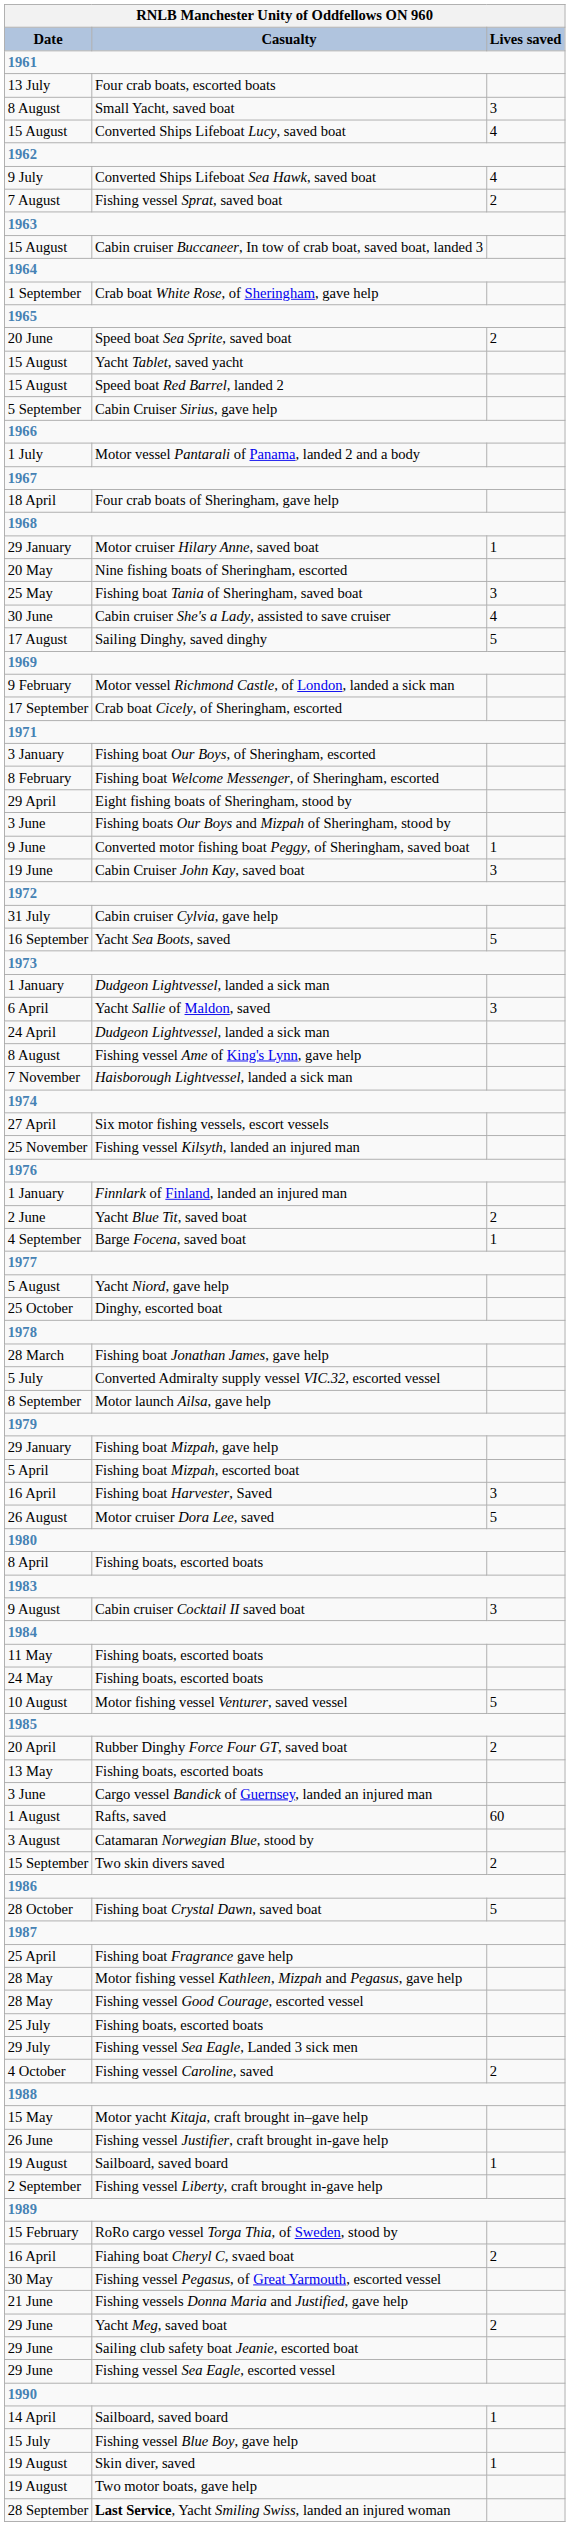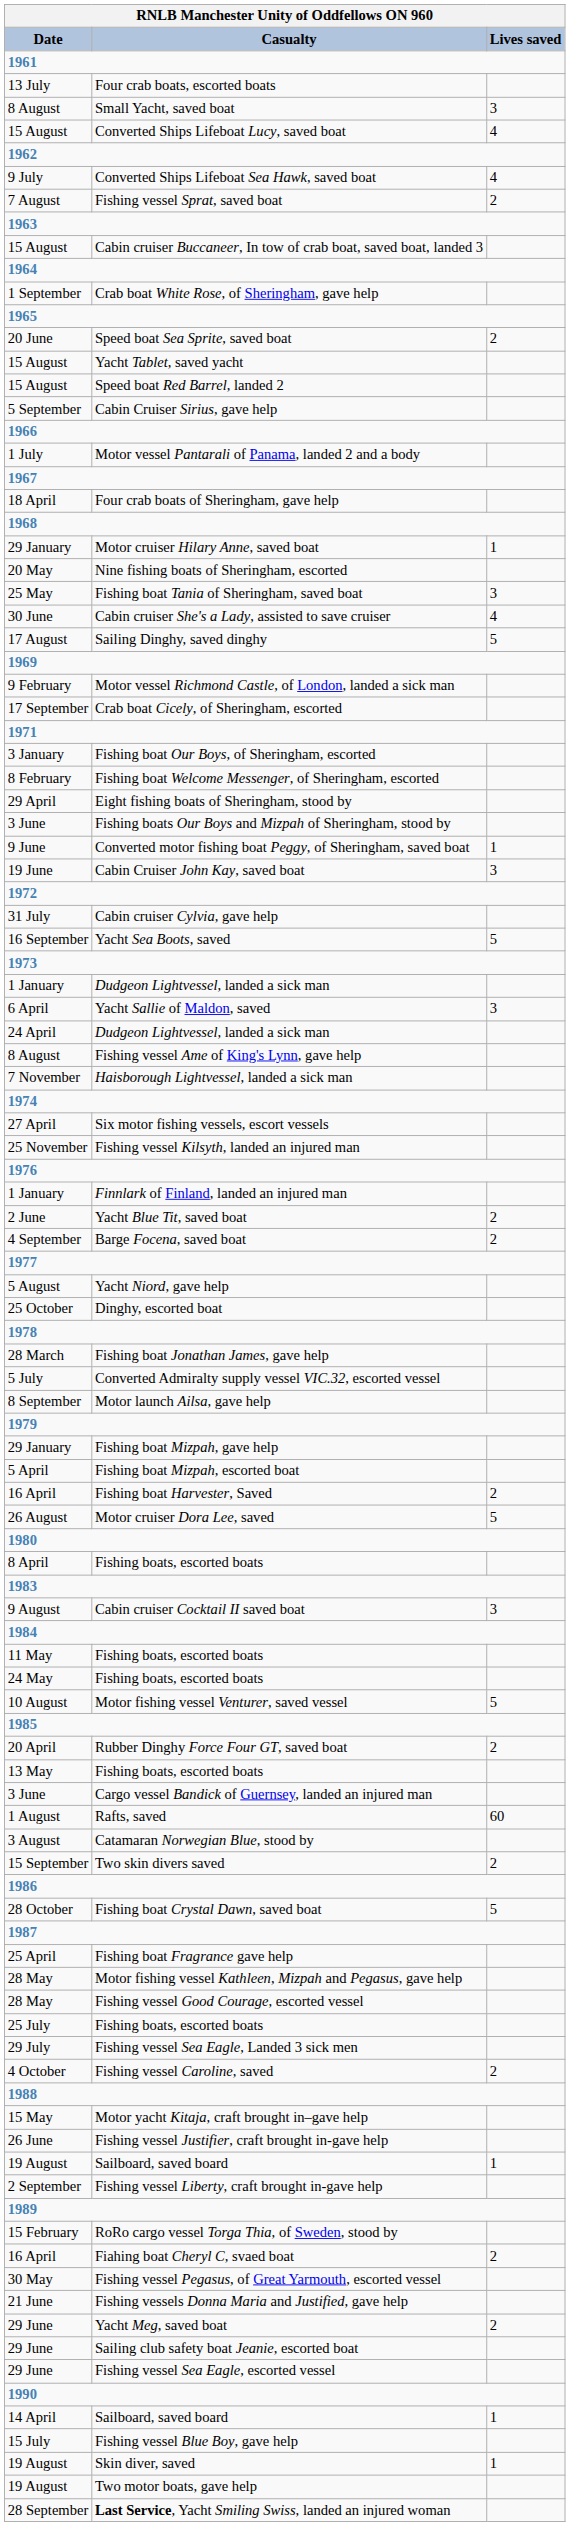 <table class="wikitable">
 <tr>
 <th colspan="3">RNLB Manchester Unity of Oddfellows ON 960<br></th>
 </tr>
 <tr>
 <th style="text-align: center; background: LightSteelBlue">Date</th>
 <th style="text-align: center; background: LightSteelBlue">Casualty</th>
 <th style="text-align: center; background: LightSteelBlue">Lives saved</th>
 </tr>
 <tr>
 <td colspan="3" style="color:steelblue"><strong>1961</strong></td>
 </tr>
 <tr>
 <td>13 July</td>
 <td>Four crab boats, escorted boats</td>
 <td></td>
 </tr>
 <tr>
 <td>8 August</td>
 <td>Small Yacht, saved boat</td>
 <td>3</td>
 </tr>
 <tr>
 <td>15 August</td>
 <td>Converted Ships Lifeboat <em>Lucy</em>, saved boat</td>
 <td>4</td>
 </tr>
 <tr>
 <td colspan="3" style="color:steelblue"><strong>1962</strong></td>
 </tr>
 <tr>
 <td>9 July</td>
 <td>Converted Ships Lifeboat <em>Sea Hawk</em>, saved boat</td>
 <td>4</td>
 </tr>
 <tr>
 <td>7 August</td>
 <td>Fishing vessel <em>Sprat</em>, saved boat</td>
 <td>2</td>
 </tr>
 <tr>
 <td colspan="3" style="color:steelblue"><strong>1963</strong></td>
 </tr>
 <tr>
 <td>15 August</td>
 <td>Cabin cruiser <em>Buccaneer</em>, In tow of crab boat, saved boat, landed 3</td>
 <td></td>
 </tr>
 <tr>
 <td colspan="3" style="color:steelblue"><strong>1964</strong></td>
 </tr>
 <tr>
 <td>1 September</td>
 <td>Crab boat <em>White Rose</em>, of <a href='#'>Sheringham</a>, gave help</td>
 <td></td>
 </tr>
 <tr>
 <td colspan="3" style="color:steelblue"><strong>1965</strong></td>
 </tr>
 <tr>
 <td>20 June</td>
 <td>Speed boat <em>Sea Sprite</em>, saved boat</td>
 <td>2</td>
 </tr>
 <tr>
 <td>15 August</td>
 <td>Yacht <em>Tablet</em>, saved yacht</td>
 <td></td>
 </tr>
 <tr>
 <td>15 August</td>
 <td>Speed boat <em>Red Barrel</em>, landed 2</td>
 <td></td>
 </tr>
 <tr>
 <td>5 September</td>
 <td>Cabin Cruiser <em>Sirius</em>, gave help</td>
 <td></td>
 </tr>
 <tr>
 <td colspan="3" style="color:steelblue"><strong>1966</strong></td>
 </tr>
 <tr>
 <td>1 July</td>
 <td>Motor vessel <em>Pantarali</em> of <a href='#'>Panama</a>, landed 2 and a body</td>
 <td></td>
 </tr>
 <tr>
 <td colspan="3" style="color:steelblue"><strong>1967</strong></td>
 </tr>
 <tr>
 <td>18 April</td>
 <td>Four crab boats of Sheringham, gave help</td>
 <td></td>
 </tr>
 <tr>
 <td colspan="3" style="color:steelblue"><strong>1968</strong></td>
 </tr>
 <tr>
 <td>29 January</td>
 <td>Motor cruiser <em>Hilary Anne</em>, saved boat</td>
 <td>1</td>
 </tr>
 <tr>
 <td>20 May</td>
 <td>Nine fishing boats of Sheringham, escorted</td>
 <td></td>
 </tr>
 <tr>
 <td>25 May</td>
 <td>Fishing boat <em>Tania</em> of Sheringham, saved boat</td>
 <td>3</td>
 </tr>
 <tr>
 <td>30 June</td>
 <td>Cabin cruiser <em>She's a Lady</em>, assisted to save cruiser</td>
 <td>4</td>
 </tr>
 <tr>
 <td>17 August</td>
 <td>Sailing Dinghy, saved dinghy</td>
 <td>5</td>
 </tr>
 <tr>
 <td colspan="3" style="color:steelblue"><strong>1969</strong></td>
 </tr>
 <tr>
 <td>9 February</td>
 <td>Motor vessel <em>Richmond Castle</em>, of <a href='#'>London</a>, landed a sick man</td>
 <td></td>
 </tr>
 <tr>
 <td>17 September</td>
 <td>Crab boat <em>Cicely</em>, of Sheringham, escorted</td>
 <td></td>
 </tr>
 <tr>
 <td colspan="3" style="color:steelblue"><strong>1971</strong></td>
 </tr>
 <tr>
 <td>3 January</td>
 <td>Fishing boat <em>Our Boys</em>, of Sheringham, escorted</td>
 <td></td>
 </tr>
 <tr>
 <td>8 February</td>
 <td>Fishing boat <em>Welcome Messenger</em>, of Sheringham, escorted</td>
 <td></td>
 </tr>
 <tr>
 <td>29 April</td>
 <td>Eight fishing boats of Sheringham, stood by</td>
 <td></td>
 </tr>
 <tr>
 <td>3 June</td>
 <td>Fishing boats <em>Our Boys</em> and <em>Mizpah</em> of Sheringham, stood by</td>
 <td></td>
 </tr>
 <tr>
 <td>9 June</td>
 <td>Converted motor fishing boat <em>Peggy</em>, of Sheringham, saved boat</td>
 <td>1</td>
 </tr>
 <tr>
 <td>19 June</td>
 <td>Cabin Cruiser <em>John Kay</em>, saved boat</td>
 <td>3</td>
 </tr>
 <tr>
 <td colspan="3" style="color:steelblue"><strong>1972</strong></td>
 </tr>
 <tr>
 <td>31 July</td>
 <td>Cabin cruiser <em>Cylvia</em>, gave help</td>
 <td></td>
 </tr>
 <tr>
 <td>16 September</td>
 <td>Yacht <em>Sea Boots</em>, saved</td>
 <td>5</td>
 </tr>
 <tr>
 <td colspan="3" style="color:steelblue"><strong>1973</strong></td>
 </tr>
 <tr>
 <td>1 January</td>
 <td><em>Dudgeon Lightvessel</em>, landed a sick man</td>
 <td></td>
 </tr>
 <tr>
 <td>6 April</td>
 <td>Yacht <em>Sallie</em> of <a href='#'>Maldon</a>, saved</td>
 <td>3</td>
 </tr>
 <tr>
 <td>24 April</td>
 <td><em>Dudgeon Lightvessel</em>, landed a sick man</td>
 <td></td>
 </tr>
 <tr>
 <td>8 August</td>
 <td>Fishing vessel <em>Ame</em> of <a href='#'>King's Lynn</a>, gave help</td>
 <td></td>
 </tr>
 <tr>
 <td>7 November</td>
 <td><em>Haisborough Lightvessel</em>, landed a sick man</td>
 <td></td>
 </tr>
 <tr>
 <td colspan="3" style="color:steelblue"><strong>1974</strong></td>
 </tr>
 <tr>
 <td>27 April</td>
 <td>Six motor fishing vessels, escort vessels</td>
 <td></td>
 </tr>
 <tr>
 <td>25 November</td>
 <td>Fishing vessel <em>Kilsyth</em>, landed an injured man</td>
 <td></td>
 </tr>
 <tr>
 <td colspan="3" style="color:steelblue"><strong>1976</strong></td>
 </tr>
 <tr>
 <td>1 January</td>
 <td><em>Finnlark</em> of <a href='#'>Finland</a>, landed an injured man</td>
 <td></td>
 </tr>
 <tr>
 <td>2 June</td>
 <td>Yacht <em>Blue Tit</em>, saved boat</td>
 <td>2</td>
 </tr>
 <tr>
 <td>4 September</td>
 <td>Barge <em>Focena</em>, saved boat</td>
-<td>1</td>
+<td>2</td>
 </tr>
 <tr>
 <td colspan="3" style="color:steelblue"><strong>1977</strong></td>
 </tr>
 <tr>
 <td>5 August</td>
 <td>Yacht <em>Niord</em>, gave help</td>
 <td></td>
 </tr>
 <tr>
 <td>25 October</td>
 <td>Dinghy, escorted boat</td>
 <td></td>
 </tr>
 <tr>
 <td colspan="3" style="color:steelblue"><strong>1978</strong></td>
 </tr>
 <tr>
 <td>28 March</td>
 <td>Fishing boat <em>Jonathan James</em>, gave help</td>
 <td></td>
 </tr>
 <tr>
 <td>5 July</td>
 <td>Converted Admiralty supply vessel <em>VIC.32</em>, escorted vessel</td>
 <td></td>
 </tr>
 <tr>
 <td>8 September</td>
 <td>Motor launch <em>Ailsa</em>, gave help</td>
 <td></td>
 </tr>
 <tr>
 <td colspan="3" style="color:steelblue"><strong>1979</strong></td>
 </tr>
 <tr>
 <td>29 January</td>
 <td>Fishing boat <em>Mizpah</em>, gave help</td>
 <td></td>
 </tr>
 <tr>
 <td>5 April</td>
 <td>Fishing boat <em>Mizpah</em>, escorted boat</td>
 <td></td>
 </tr>
 <tr>
 <td>16 April</td>
 <td>Fishing boat <em>Harvester</em>, Saved</td>
-<td>3</td>
+<td>2</td>
 </tr>
 <tr>
 <td>26 August</td>
 <td>Motor cruiser  <em>Dora Lee</em>, saved</td>
 <td>5</td>
 </tr>
 <tr>
 <td colspan="3" style="color:steelblue"><strong>1980</strong></td>
 </tr>
 <tr>
 <td>8 April</td>
 <td>Fishing boats, escorted boats</td>
 <td></td>
 </tr>
 <tr>
 <td colspan="3" style="color:steelblue"><strong>1983</strong></td>
 </tr>
 <tr>
 <td>9 August</td>
 <td>Cabin cruiser <em>Cocktail II</em> saved boat</td>
 <td>3</td>
 </tr>
 <tr>
 <td colspan="3" style="color:steelblue"><strong>1984</strong></td>
 </tr>
 <tr>
 <td>11 May</td>
 <td>Fishing boats, escorted boats</td>
 <td></td>
 </tr>
 <tr>
 <td>24 May</td>
 <td>Fishing boats, escorted boats</td>
 <td></td>
 </tr>
 <tr>
 <td>10 August</td>
 <td>Motor fishing vessel <em>Venturer</em>, saved vessel</td>
 <td>5</td>
 </tr>
 <tr>
 <td colspan="3" style="color:steelblue"><strong>1985</strong></td>
 </tr>
 <tr>
 <td>20 April</td>
 <td>Rubber Dinghy <em>Force Four GT</em>, saved boat</td>
 <td>2</td>
 </tr>
 <tr>
 <td>13 May</td>
 <td>Fishing boats, escorted boats</td>
 <td></td>
 </tr>
 <tr>
 <td>3 June</td>
 <td>Cargo vessel <em>Bandick</em> of <a href='#'>Guernsey</a>, landed an injured man</td>
 <td></td>
 </tr>
 <tr>
 <td>1 August</td>
 <td>Rafts, saved</td>
 <td>60</td>
 </tr>
 <tr>
 <td>3 August</td>
 <td>Catamaran <em>Norwegian Blue</em>, stood by</td>
 <td></td>
 </tr>
 <tr>
 <td>15 September</td>
 <td>Two skin divers saved</td>
 <td>2</td>
 </tr>
 <tr>
 <td colspan="3" style="color:steelblue"><strong>1986</strong></td>
 </tr>
 <tr>
 <td>28 October</td>
 <td>Fishing boat <em>Crystal Dawn</em>, saved boat</td>
 <td>5</td>
 </tr>
 <tr>
 <td colspan="3" style="color:steelblue"><strong>1987</strong></td>
 </tr>
 <tr>
 <td>25 April</td>
 <td>Fishing boat <em>Fragrance</em> gave help</td>
 <td></td>
 </tr>
 <tr>
 <td>28 May</td>
 <td>Motor fishing vessel <em>Kathleen</em>, <em>Mizpah</em> and <em>Pegasus</em>, gave help</td>
 <td></td>
 </tr>
 <tr>
 <td>28 May</td>
 <td>Fishing vessel <em>Good Courage</em>, escorted vessel</td>
 <td></td>
 </tr>
 <tr>
 <td>25 July</td>
 <td>Fishing boats, escorted boats</td>
 <td></td>
 </tr>
 <tr>
 <td>29 July</td>
 <td>Fishing vessel <em>Sea Eagle</em>, Landed 3 sick men</td>
 <td></td>
 </tr>
 <tr>
 <td>4 October</td>
 <td>Fishing vessel <em>Caroline</em>, saved</td>
 <td>2</td>
 </tr>
 <tr>
 <td colspan="3" style="color:steelblue"><strong>1988</strong></td>
 </tr>
 <tr>
 <td>15 May</td>
 <td>Motor yacht <em>Kitaja</em>, craft brought in–gave help</td>
 <td></td>
 </tr>
 <tr>
 <td>26 June</td>
 <td>Fishing vessel <em>Justifier</em>, craft brought in-gave help</td>
 <td></td>
 </tr>
 <tr>
 <td>19 August</td>
 <td>Sailboard, saved board</td>
 <td>1</td>
 </tr>
 <tr>
 <td>2 September</td>
 <td>Fishing vessel <em>Liberty</em>, craft brought in-gave help</td>
 <td></td>
 </tr>
 <tr>
 <td colspan="3" style="color:steelblue"><strong>1989</strong></td>
 </tr>
 <tr>
 <td>15 February</td>
 <td>RoRo cargo vessel <em>Torga Thia</em>, of <a href='#'>Sweden</a>, stood by</td>
 <td></td>
 </tr>
 <tr>
 <td>16 April</td>
 <td>Fiahing boat <em>Cheryl C</em>, svaed boat</td>
 <td>2</td>
 </tr>
 <tr>
 <td>30 May</td>
 <td>Fishing vessel <em>Pegasus</em>, of <a href='#'>Great Yarmouth</a>, escorted vessel</td>
 <td></td>
 </tr>
 <tr>
 <td>21 June</td>
 <td>Fishing vessels <em>Donna Maria</em> and <em>Justified</em>, gave help</td>
 <td></td>
 </tr>
 <tr>
 <td>29 June</td>
 <td>Yacht <em>Meg</em>, saved boat</td>
 <td>2</td>
 </tr>
 <tr>
 <td>29 June</td>
 <td>Sailing club safety boat <em>Jeanie</em>, escorted boat</td>
 <td></td>
 </tr>
 <tr>
 <td>29 June</td>
 <td>Fishing vessel <em>Sea Eagle</em>, escorted vessel</td>
 <td></td>
 </tr>
 <tr>
 <td colspan="3" style="color:steelblue"><strong>1990</strong></td>
 </tr>
 <tr>
 <td>14 April</td>
 <td>Sailboard, saved board</td>
 <td>1</td>
 </tr>
 <tr>
 <td>15 July</td>
 <td>Fishing vessel <em>Blue Boy</em>, gave help</td>
 <td></td>
 </tr>
 <tr>
 <td>19 August</td>
 <td>Skin diver, saved</td>
 <td>1</td>
 </tr>
 <tr>
 <td>19 August</td>
 <td>Two motor boats, gave help</td>
 <td></td>
 </tr>
 <tr>
 <td>28 September</td>
 <td><strong>Last Service</strong>, Yacht <em>Smiling Swiss</em>, landed an injured woman</td>
 <td></td>
 </tr>
 </table>
